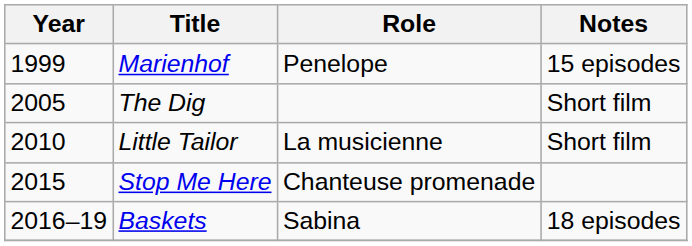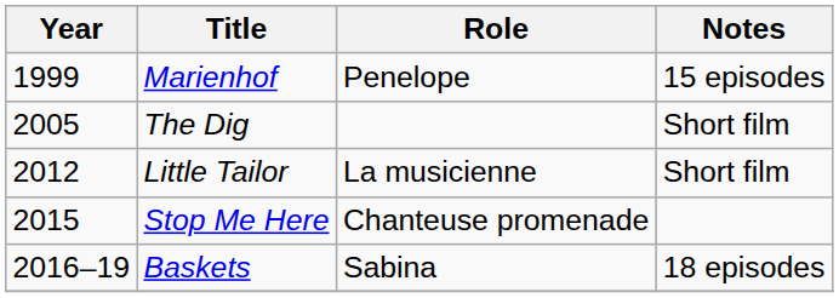 <table class="wikitable sortable">
 <tr>
 <th>Year</th>
 <th>Title</th>
 <th>Role</th>
 <th>Notes</th>
 </tr>
 <tr>
 <td>1999</td>
 <td><em><a href='#'>Marienhof</a></em></td>
 <td>Penelope</td>
 <td>15 episodes</td>
 </tr>
 <tr>
 <td>2005</td>
 <td><em>The Dig</em></td>
 <td></td>
 <td>Short film</td>
 </tr>
 <tr>
-<td>2010</td>
+<td>2012</td>
 <td><em>Little Tailor</em></td>
 <td>La musicienne</td>
 <td>Short film</td>
 </tr>
 <tr>
 <td>2015</td>
 <td><em><a href='#'>Stop Me Here</a></em></td>
 <td>Chanteuse promenade</td>
 <td></td>
 </tr>
 <tr>
 <td>2016–19</td>
 <td><em><a href='#'>Baskets</a></em></td>
 <td>Sabina</td>
 <td>18 episodes</td>
 </tr>
 <tr>
 </tr>
 </table>
